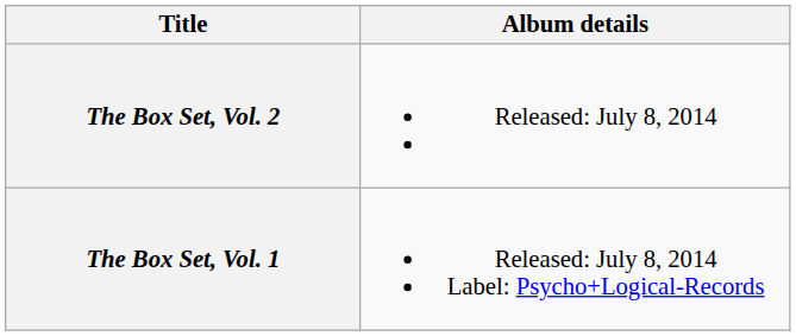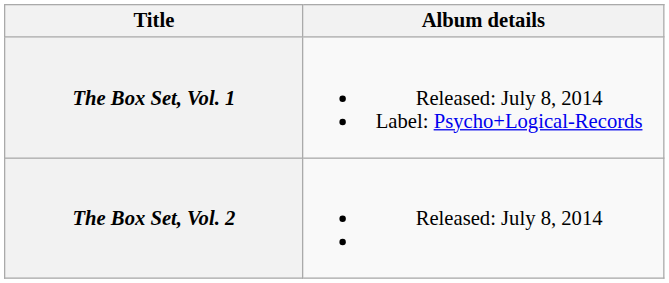 <table class="wikitable plainrowheaders" style="text-align:center;">
 <tr>
 <th scope="col" style="width:14em;">Title</th>
 <th scope="col" style="width:17em;">Album details</th>
 </tr>
 <tr>
+<th scope="row"><em>The Box Set, Vol. 1</em></th>
+<td><br><ul><li>Released: July 8, 2014</li><li>Label: <a href='#'>Psycho+Logical-Records</a></li></ul></td>
+</tr>
+<tr>
 <th scope="row"><em>The Box Set, Vol. 2</em></th>
 <td><br><ul><li>Released: July 8, 2014</li><li></li></ul></td>
 </tr>
-<tr>
-<th scope="row"><em>The Box Set, Vol. 1</em></th>
-<td><br><ul><li>Released: July 8, 2014</li><li>Label: <a href='#'>Psycho+Logical-Records</a></li></ul></td>
-</tr>
 </table>
